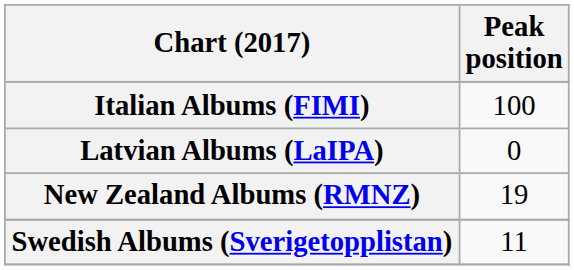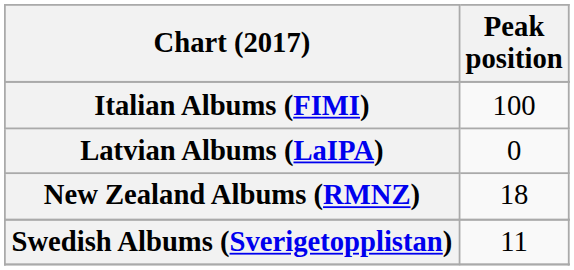 <table class="wikitable sortable plainrowheaders" style="text-align:center">
 <tr>
 <th scope="col">Chart (2017)</th>
 <th scope="col">Peak<br> position</th>
 </tr>
 <tr>
 </tr>
 <tr>
 </tr>
 <tr>
 </tr>
 <tr>
 </tr>
 <tr>
 </tr>
 <tr>
 </tr>
 <tr>
 </tr>
 <tr>
 </tr>
 <tr>
 </tr>
 <tr>
 </tr>
 <tr>
 <th scope="row">Italian Albums (<a href='#'>FIMI</a>)</th>
 <td>100</td>
 </tr>
 <tr>
 <th scope="row">Latvian Albums (<a href='#'>LaIPA</a>)</th>
 <td>0</td>
 </tr>
 <tr>
 <th scope="row">New Zealand Albums (<a href='#'>RMNZ</a>)</th>
-<td>19</td>
+<td>18</td>
 </tr>
 <tr>
 </tr>
 <tr>
 <th scope="row">Swedish Albums (<a href='#'>Sverigetopplistan</a>)</th>
 <td>11</td>
 </tr>
 <tr>
 </tr>
 <tr>
 </tr>
 <tr>
 </tr>
 <tr>
 </tr>
 </table>
